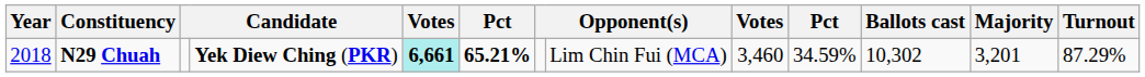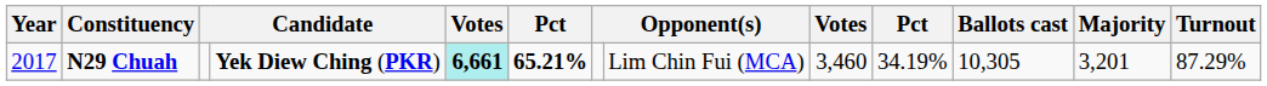 <table class="wikitable" style="margin:0.5em ; font-size:95%">
 <tr>
 <th>Year</th>
 <th>Constituency</th>
 <th colspan=2>Candidate</th>
 <th>Votes</th>
 <th>Pct</th>
 <th colspan=2>Opponent(s)</th>
 <th>Votes</th>
 <th>Pct</th>
 <th>Ballots cast</th>
 <th>Majority</th>
 <th>Turnout</th>
 </tr>
 <tr>
-<td><a href='#'>2018</a></td>
+<td><a href='#'>2017</a></td>
 <td><strong>N29 <a href='#'>Chuah</a></strong></td>
 <td></td>
 <td><strong>Yek Diew Ching</strong> (<a href='#'><strong>PKR</strong></a>)</td>
 <td align=right style="background: paleturquoise;"><strong>6,661</strong></td>
 <td><strong>65.21%</strong></td>
 <td></td>
 <td>Lim Chin Fui (<a href='#'>MCA</a>)</td>
 <td align=right>3,460</td>
-<td>34.59%</td>
-<td>10,302</td>
+<td>34.19%</td>
+<td>10,305</td>
 <td>3,201</td>
 <td>87.29%</td>
 </tr>
 </table>
